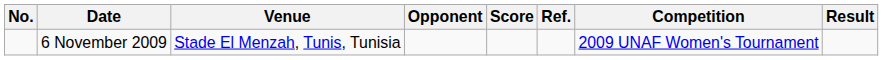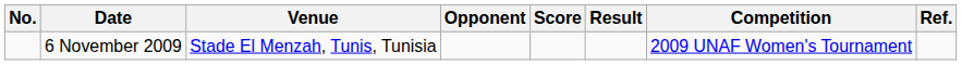 <table class="wikitable">
 <tr>
 <th>No.</th>
 <th>Date</th>
 <th>Venue</th>
 <th>Opponent</th>
 <th>Score</th>
+<th>Result</th>
+<th>Competition</th>
 <th>Ref.</th>
-<th>Competition</th>
-<th>Result</th>
 </tr>
 <tr>
 <td></td>
 <td>6 November 2009</td>
 <td><a href='#'>Stade El Menzah</a>, <a href='#'>Tunis</a>, Tunisia</td>
 <td></td>
 <td></td>
 <td></td>
 <td><a href='#'>2009 UNAF Women's Tournament</a></td>
 <td></td>
 </tr>
 </table>
